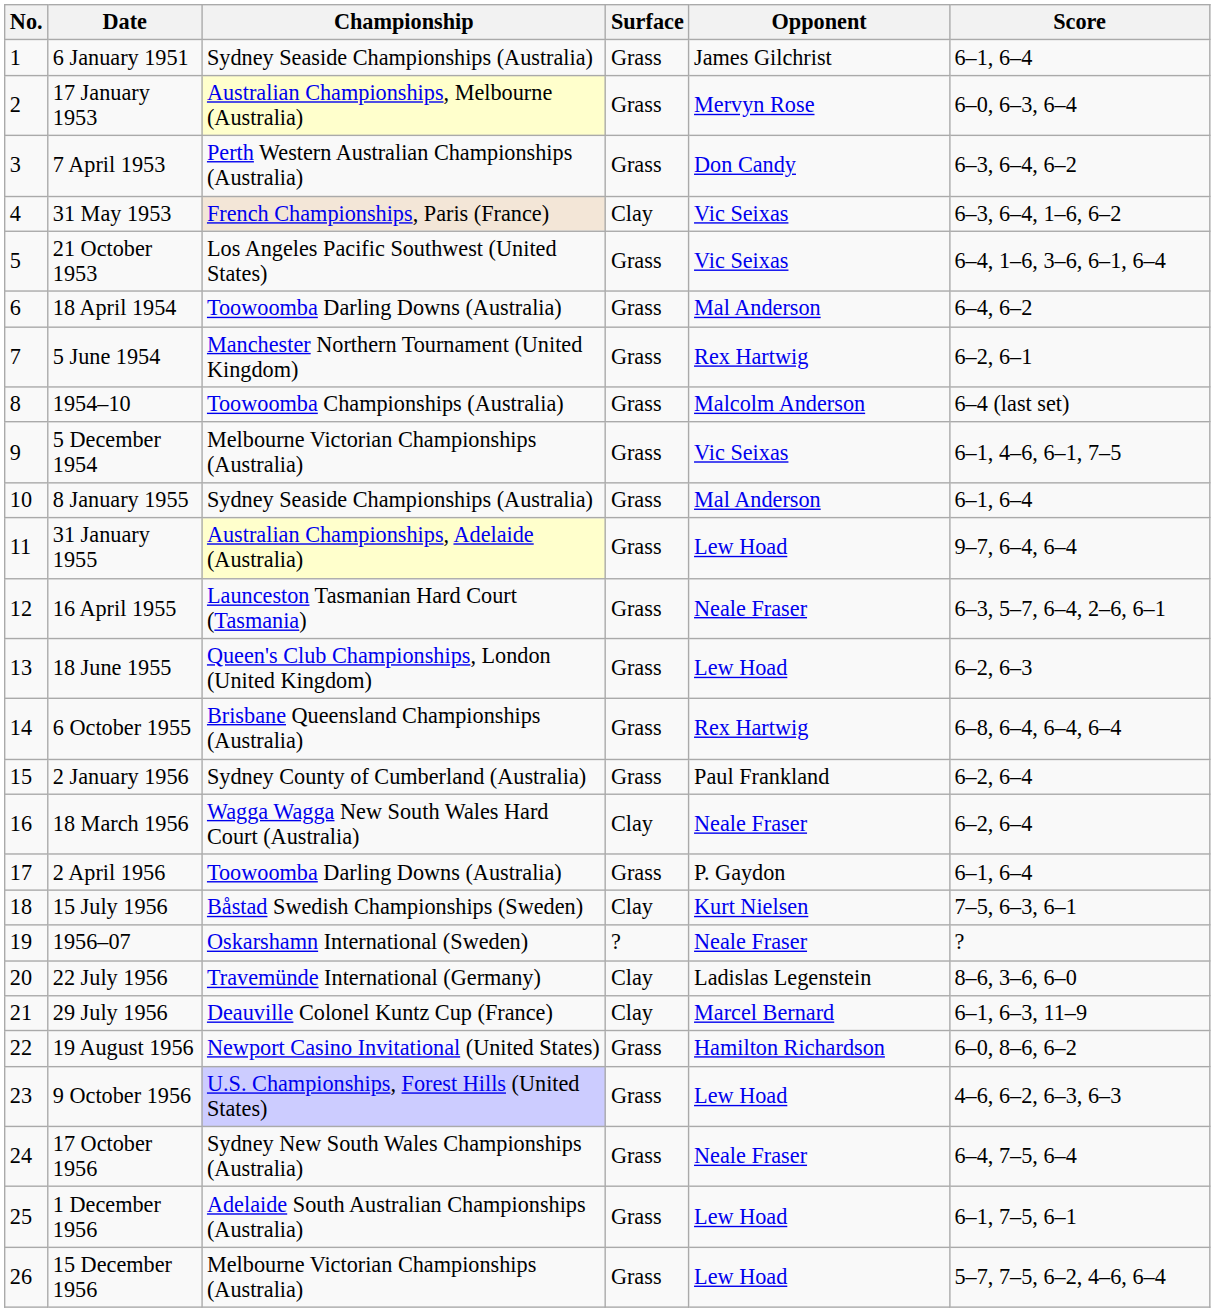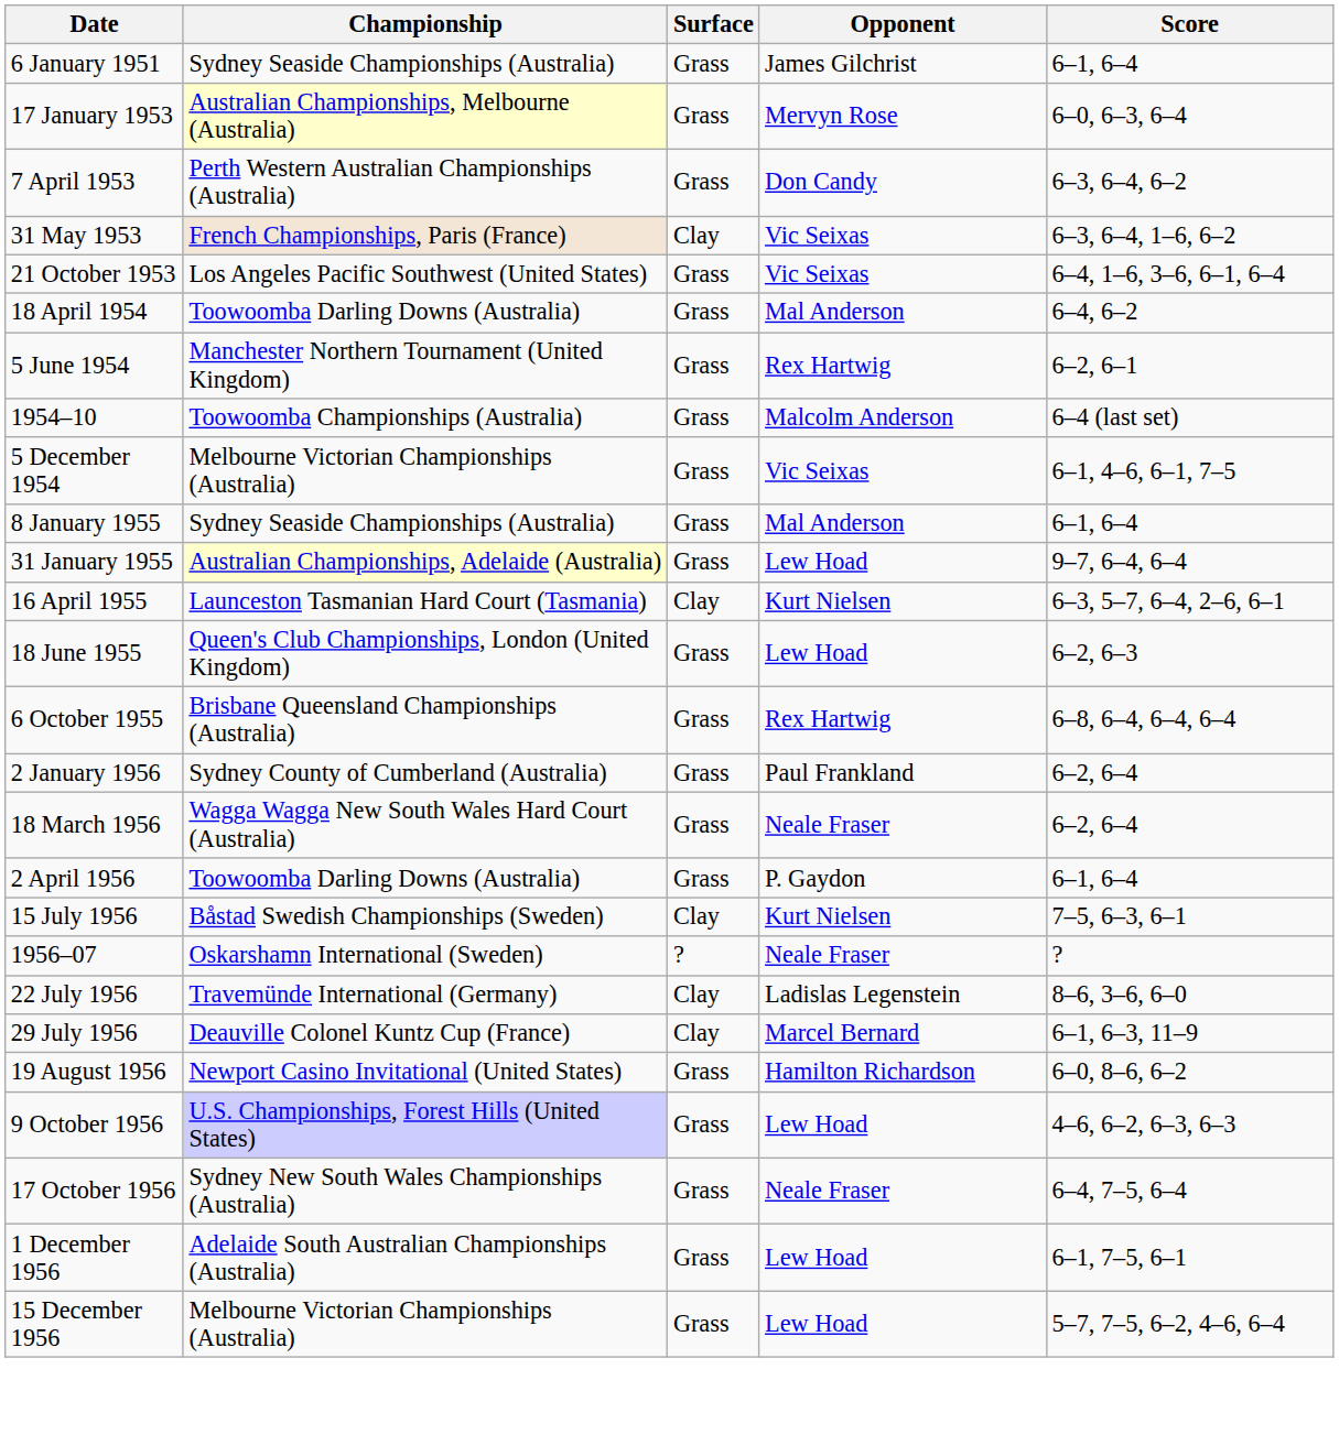 <table class="sortable wikitable">
 <tr>
-<th>No.</th>
 <th>Date</th>
 <th>Championship</th>
 <th>Surface</th>
 <th width=180>Opponent</th>
 <th style="width:180px" class="unsortable">Score</th>
 </tr>
 <tr>
-<td>1</td>
 <td>6 January 1951</td>
 <td>Sydney Seaside Championships (Australia)</td>
 <td>Grass</td>
 <td> James Gilchrist</td>
 <td>6–1, 6–4</td>
 </tr>
 <tr>
-<td>2</td>
 <td>17 January 1953</td>
 <td bgcolor=#FFFFCC><a href='#'>Australian Championships</a>, Melbourne (Australia)</td>
 <td>Grass</td>
 <td> <a href='#'>Mervyn Rose</a></td>
 <td>6–0, 6–3, 6–4</td>
 </tr>
 <tr>
-<td>3</td>
 <td>7 April 1953</td>
 <td><a href='#'>Perth</a> Western Australian Championships (Australia)</td>
 <td>Grass</td>
 <td> <a href='#'>Don Candy</a></td>
 <td>6–3, 6–4, 6–2</td>
 </tr>
 <tr>
-<td>4</td>
 <td>31 May 1953</td>
 <td style="background:#f3e6d7;"><a href='#'>French Championships</a>, Paris (France)</td>
 <td>Clay</td>
 <td> <a href='#'>Vic Seixas</a></td>
 <td>6–3, 6–4, 1–6, 6–2</td>
 </tr>
 <tr>
-<td>5</td>
 <td>21 October 1953</td>
 <td>Los Angeles Pacific Southwest (United States)</td>
 <td>Grass</td>
 <td> <a href='#'>Vic Seixas</a></td>
 <td>6–4, 1–6, 3–6, 6–1, 6–4</td>
 </tr>
 <tr>
-<td>6</td>
 <td>18 April 1954</td>
 <td><a href='#'>Toowoomba</a> Darling Downs (Australia)</td>
 <td>Grass</td>
 <td> <a href='#'>Mal Anderson</a></td>
 <td>6–4, 6–2</td>
 </tr>
 <tr>
-<td>7</td>
 <td>5 June 1954</td>
 <td><a href='#'>Manchester</a> Northern Tournament (United Kingdom)</td>
 <td>Grass</td>
 <td> <a href='#'>Rex Hartwig</a></td>
 <td>6–2, 6–1</td>
 </tr>
 <tr>
-<td>8</td>
 <td>1954–10</td>
 <td><a href='#'>Toowoomba</a> Championships (Australia)</td>
 <td>Grass</td>
 <td> <a href='#'>Malcolm Anderson</a></td>
 <td>6–4 (last set)</td>
 </tr>
 <tr>
-<td>9</td>
 <td>5 December 1954</td>
 <td>Melbourne Victorian Championships (Australia)</td>
 <td>Grass</td>
 <td> <a href='#'>Vic Seixas</a></td>
 <td>6–1, 4–6, 6–1, 7–5</td>
 </tr>
 <tr>
-<td>10</td>
 <td>8 January 1955</td>
 <td>Sydney Seaside Championships (Australia)</td>
 <td>Grass</td>
 <td> <a href='#'>Mal Anderson</a></td>
 <td>6–1, 6–4</td>
 </tr>
 <tr>
-<td>11</td>
 <td>31 January 1955</td>
 <td bgcolor=#FFFFCC><a href='#'>Australian Championships</a>, <a href='#'>Adelaide</a> (Australia)</td>
 <td>Grass</td>
 <td> <a href='#'>Lew Hoad</a></td>
 <td>9–7, 6–4, 6–4</td>
 </tr>
 <tr>
-<td>12</td>
 <td>16 April 1955</td>
 <td><a href='#'>Launceston</a> Tasmanian Hard Court (<a href='#'>Tasmania</a>)</td>
-<td>Grass</td>
-<td> <a href='#'>Neale Fraser</a></td>
+<td>Clay</td>
+<td> <a href='#'>Kurt Nielsen</a></td>
 <td>6–3, 5–7, 6–4, 2–6, 6–1</td>
 </tr>
 <tr>
-<td>13</td>
 <td>18 June 1955</td>
 <td><a href='#'>Queen's Club Championships</a>, London (United Kingdom)</td>
 <td>Grass</td>
 <td> <a href='#'>Lew Hoad</a></td>
 <td>6–2, 6–3</td>
 </tr>
 <tr>
-<td>14</td>
 <td>6 October 1955</td>
 <td><a href='#'>Brisbane</a> Queensland Championships (Australia)</td>
 <td>Grass</td>
 <td> <a href='#'>Rex Hartwig</a></td>
 <td>6–8, 6–4, 6–4, 6–4</td>
 </tr>
 <tr>
-<td>15</td>
 <td>2 January 1956</td>
 <td>Sydney County of Cumberland (Australia)</td>
 <td>Grass</td>
 <td> Paul Frankland</td>
 <td>6–2, 6–4</td>
 </tr>
 <tr>
-<td>16</td>
 <td>18 March 1956</td>
 <td><a href='#'>Wagga Wagga</a> New South Wales Hard Court (Australia)</td>
-<td>Clay</td>
+<td>Grass</td>
 <td> <a href='#'>Neale Fraser</a></td>
 <td>6–2, 6–4</td>
 </tr>
 <tr>
-<td>17</td>
 <td>2 April 1956</td>
 <td><a href='#'>Toowoomba</a> Darling Downs (Australia)</td>
 <td>Grass</td>
 <td> P. Gaydon</td>
 <td>6–1, 6–4</td>
 </tr>
 <tr>
-<td>18</td>
 <td>15 July 1956</td>
 <td><a href='#'>Båstad</a> Swedish Championships (Sweden)</td>
 <td>Clay</td>
 <td> <a href='#'>Kurt Nielsen</a></td>
 <td>7–5, 6–3, 6–1</td>
 </tr>
 <tr>
-<td>19</td>
 <td>1956–07</td>
 <td><a href='#'>Oskarshamn</a> International (Sweden)</td>
 <td>?</td>
 <td> <a href='#'>Neale Fraser</a></td>
 <td>?</td>
 </tr>
 <tr>
-<td>20</td>
 <td>22 July 1956</td>
 <td><a href='#'>Travemünde</a> International (Germany)</td>
 <td>Clay</td>
 <td> Ladislas Legenstein</td>
 <td>8–6, 3–6, 6–0</td>
 </tr>
 <tr>
-<td>21</td>
 <td>29 July 1956</td>
 <td><a href='#'>Deauville</a> Colonel Kuntz Cup (France)</td>
 <td>Clay</td>
 <td> <a href='#'>Marcel Bernard</a></td>
 <td>6–1, 6–3, 11–9</td>
 </tr>
 <tr>
-<td>22</td>
 <td>19 August 1956</td>
 <td><a href='#'>Newport Casino Invitational</a> (United States)</td>
 <td>Grass</td>
 <td> <a href='#'>Hamilton Richardson</a></td>
 <td>6–0, 8–6, 6–2</td>
 </tr>
 <tr>
-<td>23</td>
 <td>9 October 1956</td>
 <td bgcolor="#CCCCFF"><a href='#'>U.S. Championships</a>, <a href='#'>Forest Hills</a> (United States)</td>
 <td>Grass</td>
 <td> <a href='#'>Lew Hoad</a></td>
 <td>4–6, 6–2, 6–3, 6–3</td>
 </tr>
 <tr>
-<td>24</td>
 <td>17 October 1956</td>
 <td>Sydney New South Wales Championships (Australia)</td>
 <td>Grass</td>
 <td> <a href='#'>Neale Fraser</a></td>
 <td>6–4, 7–5, 6–4</td>
 </tr>
 <tr>
-<td>25</td>
 <td>1 December 1956</td>
 <td><a href='#'>Adelaide</a> South Australian Championships (Australia)</td>
 <td>Grass</td>
 <td> <a href='#'>Lew Hoad</a></td>
 <td>6–1, 7–5, 6–1</td>
 </tr>
 <tr>
-<td>26</td>
 <td>15 December 1956</td>
 <td>Melbourne Victorian Championships (Australia)</td>
 <td>Grass</td>
 <td> <a href='#'>Lew Hoad</a></td>
 <td>5–7, 7–5, 6–2, 4–6, 6–4</td>
 </tr>
 </table>
